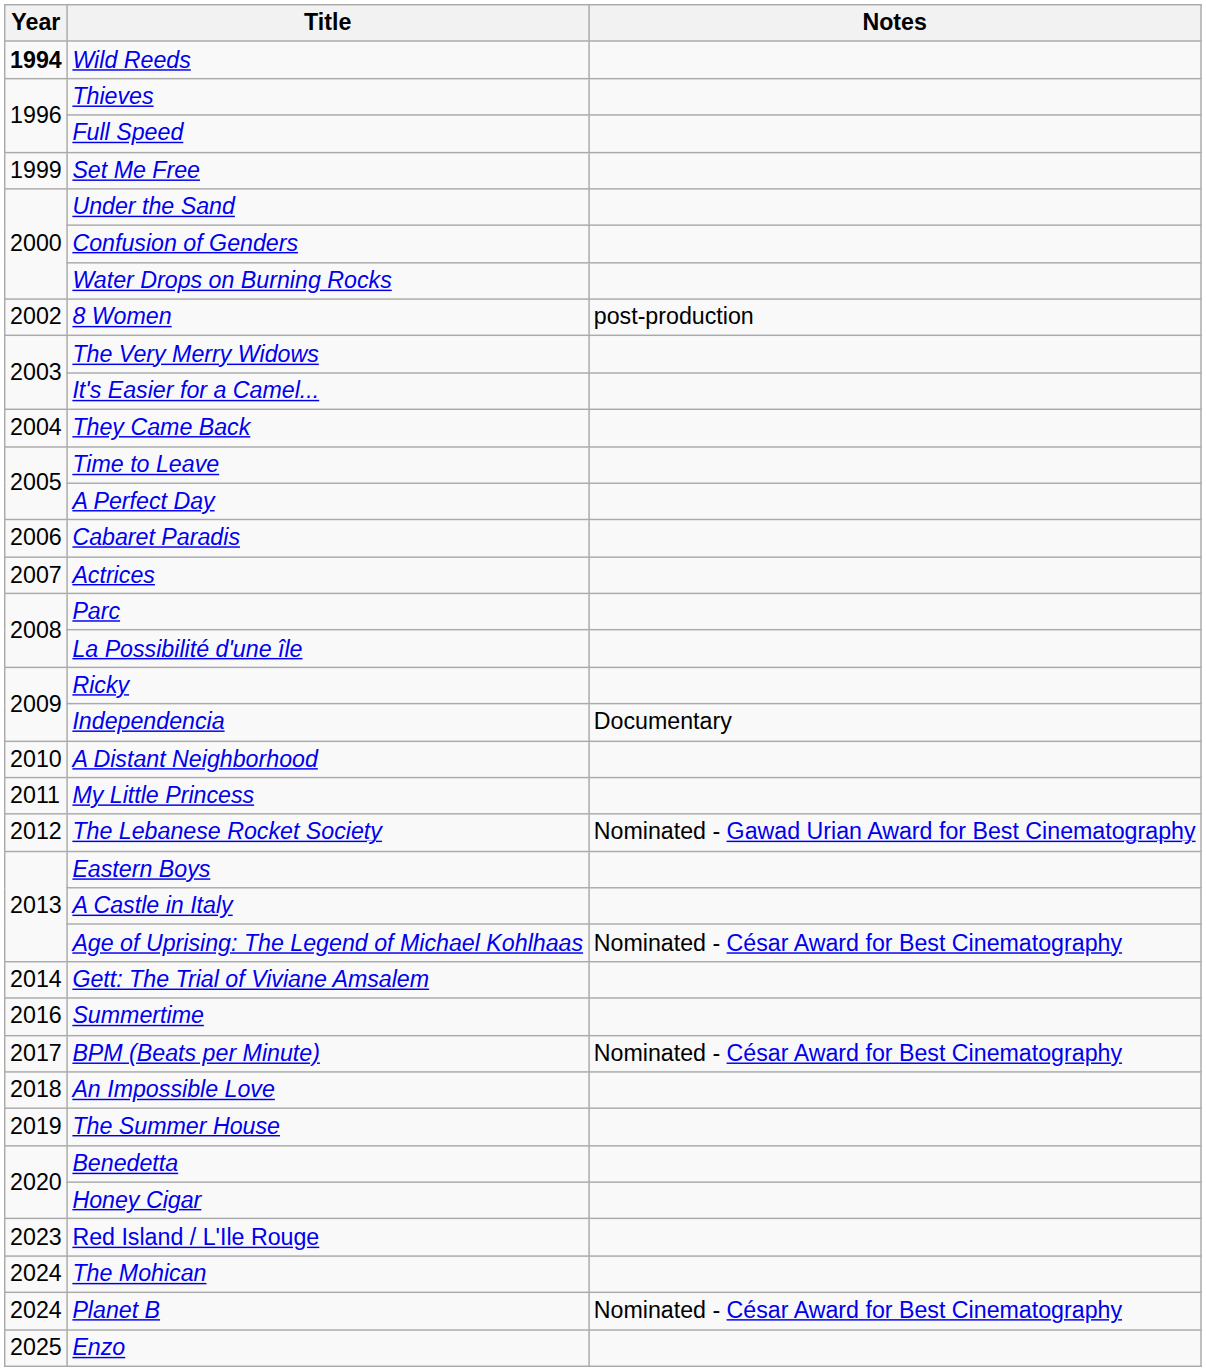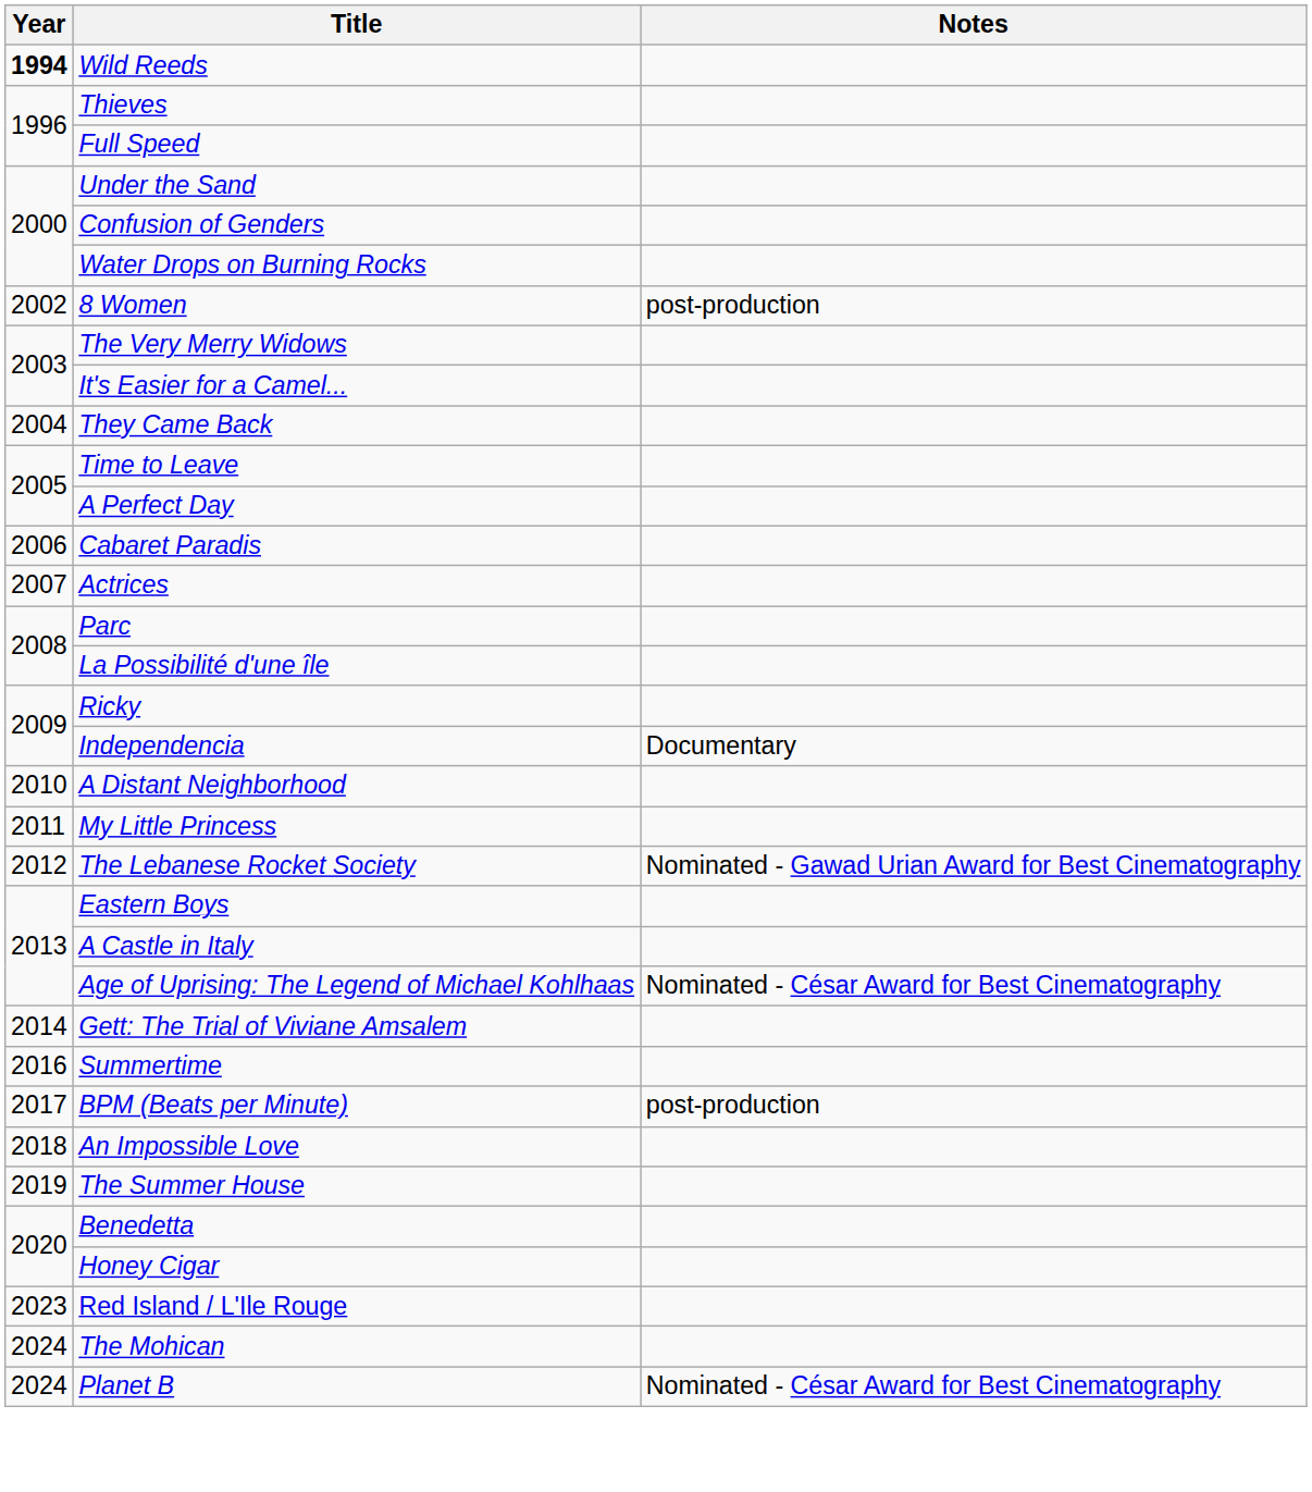 <table class="wikitable sortable">
 <tr>
 <th>Year</th>
 <th>Title</th>
 <th class="unsortable">Notes</th>
 </tr>
 <tr>
 <td><strong>1994</strong></td>
 <td><em><a href='#'>Wild Reeds</a></em></td>
 <td></td>
 </tr>
 <tr>
 <td rowspan=2>1996</td>
 <td><em><a href='#'>Thieves</a></em></td>
 <td></td>
 </tr>
 <tr>
 <td><em><a href='#'>Full Speed</a></em></td>
-<td></td>
-</tr>
-<tr>
-<td>1999</td>
-<td><em><a href='#'>Set Me Free</a></em></td>
 <td></td>
 </tr>
 <tr>
 <td rowspan=3>2000</td>
 <td><em><a href='#'>Under the Sand</a></em></td>
 <td></td>
 </tr>
 <tr>
 <td><em><a href='#'>Confusion of Genders</a></em></td>
 <td></td>
 </tr>
 <tr>
 <td><em><a href='#'>Water Drops on Burning Rocks</a></em></td>
 <td></td>
 </tr>
 <tr>
 <td>2002</td>
 <td><em><a href='#'>8 Women</a></em></td>
 <td>post-production</td>
 </tr>
 <tr>
 <td rowspan=2>2003</td>
 <td><em><a href='#'>The Very Merry Widows</a></em></td>
 <td></td>
 </tr>
 <tr>
 <td><em><a href='#'>It's Easier for a Camel...</a></em></td>
 <td></td>
 </tr>
 <tr>
 <td>2004</td>
 <td><em><a href='#'>They Came Back</a></em></td>
 <td></td>
 </tr>
 <tr>
 <td rowspan=2>2005</td>
 <td><em><a href='#'>Time to Leave</a></em></td>
 <td></td>
 </tr>
 <tr>
 <td><em><a href='#'>A Perfect Day</a></em></td>
 <td></td>
 </tr>
 <tr>
 <td>2006</td>
 <td><em><a href='#'>Cabaret Paradis</a></em></td>
 <td></td>
 </tr>
 <tr>
 <td>2007</td>
 <td><em><a href='#'>Actrices</a></em></td>
 <td></td>
 </tr>
 <tr>
 <td rowspan=2>2008</td>
 <td><em><a href='#'>Parc</a></em></td>
 <td></td>
 </tr>
 <tr>
 <td><em><a href='#'>La Possibilité d'une île</a></em></td>
 <td></td>
 </tr>
 <tr>
 <td rowspan=2>2009</td>
 <td><em><a href='#'>Ricky</a></em></td>
 <td></td>
 </tr>
 <tr>
 <td><em><a href='#'>Independencia</a></em></td>
 <td>Documentary</td>
 </tr>
 <tr>
 <td>2010</td>
 <td><em><a href='#'>A Distant Neighborhood</a></em></td>
 <td></td>
 </tr>
 <tr>
 <td>2011</td>
 <td><em><a href='#'>My Little Princess</a></em></td>
 <td></td>
 </tr>
 <tr>
 <td>2012</td>
 <td><em><a href='#'>The Lebanese Rocket Society</a></em></td>
 <td>Nominated - <a href='#'>Gawad Urian Award for Best Cinematography</a></td>
 </tr>
 <tr>
 <td rowspan=3>2013</td>
 <td><em><a href='#'>Eastern Boys</a></em></td>
 <td></td>
 </tr>
 <tr>
 <td><em><a href='#'>A Castle in Italy</a></em></td>
 <td></td>
 </tr>
 <tr>
 <td><em><a href='#'>Age of Uprising: The Legend of Michael Kohlhaas</a></em></td>
 <td>Nominated - <a href='#'>César Award for Best Cinematography</a></td>
 </tr>
 <tr>
 <td>2014</td>
 <td><em><a href='#'>Gett: The Trial of Viviane Amsalem</a></em></td>
 <td></td>
 </tr>
 <tr>
 <td>2016</td>
 <td><em><a href='#'>Summertime</a></em></td>
 <td></td>
 </tr>
 <tr>
 <td>2017</td>
 <td><em><a href='#'>BPM (Beats per Minute)</a></em></td>
-<td>Nominated - <a href='#'>César Award for Best Cinematography</a></td>
+<td>post-production</td>
 </tr>
 <tr>
 <td>2018</td>
 <td><em><a href='#'>An Impossible Love</a></em></td>
 <td></td>
 </tr>
 <tr>
 <td>2019</td>
 <td><em><a href='#'>The Summer House</a></em></td>
 <td></td>
 </tr>
 <tr>
 <td rowspan=2>2020</td>
 <td><em><a href='#'>Benedetta</a></em></td>
 <td></td>
 </tr>
 <tr>
 <td><em><a href='#'>Honey Cigar</a></em></td>
 <td></td>
 </tr>
 <tr>
 <td>2023</td>
 <td><a href='#'>Red Island / L'Ile Rouge</a></td>
 <td></td>
 </tr>
 <tr>
 <td>2024</td>
 <td><em><a href='#'>The Mohican</a></em></td>
 <td></td>
 </tr>
 <tr>
 <td>2024</td>
 <td><em><a href='#'>Planet B</a></em></td>
 <td>Nominated - <a href='#'>César Award for Best Cinematography</a></td>
 </tr>
-<tr>
-<td>2025</td>
-<td><em><a href='#'>Enzo</a></em></td>
-<td></td>
-</tr>
 </table>
